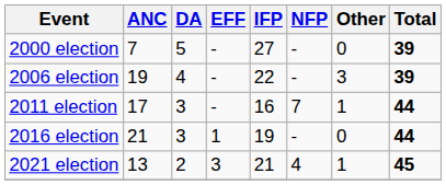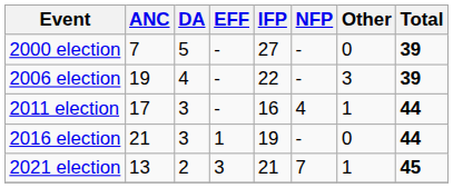 <table class="wikitable">
 <tr>
 <th>Event</th>
 <th><a href='#'>ANC</a></th>
 <th><a href='#'>DA</a></th>
 <th><a href='#'>EFF</a></th>
 <th><a href='#'>IFP</a></th>
 <th><a href='#'>NFP</a></th>
 <th>Other</th>
 <th>Total</th>
 </tr>
 <tr>
 <td><a href='#'>2000 election</a></td>
 <td>7</td>
 <td>5</td>
 <td>-</td>
 <td>27</td>
 <td>-</td>
 <td>0</td>
 <td><strong>39</strong></td>
 </tr>
 <tr>
 <td><a href='#'>2006 election</a></td>
 <td>19</td>
 <td>4</td>
 <td>-</td>
 <td>22</td>
 <td>-</td>
 <td>3</td>
 <td><strong>39</strong></td>
 </tr>
 <tr>
 <td><a href='#'>2011 election</a></td>
 <td>17</td>
 <td>3</td>
 <td>-</td>
 <td>16</td>
-<td>7</td>
+<td>4</td>
 <td>1</td>
 <td><strong>44</strong></td>
 </tr>
 <tr>
 <td><a href='#'>2016 election</a></td>
 <td>21</td>
 <td>3</td>
 <td>1</td>
 <td>19</td>
 <td>-</td>
 <td>0</td>
 <td><strong>44</strong></td>
 </tr>
 <tr>
 <td><a href='#'>2021 election</a></td>
 <td>13</td>
 <td>2</td>
 <td>3</td>
 <td>21</td>
-<td>4</td>
+<td>7</td>
 <td>1</td>
 <td><strong>45</strong></td>
 </tr>
 <tr>
 </tr>
 </table>
